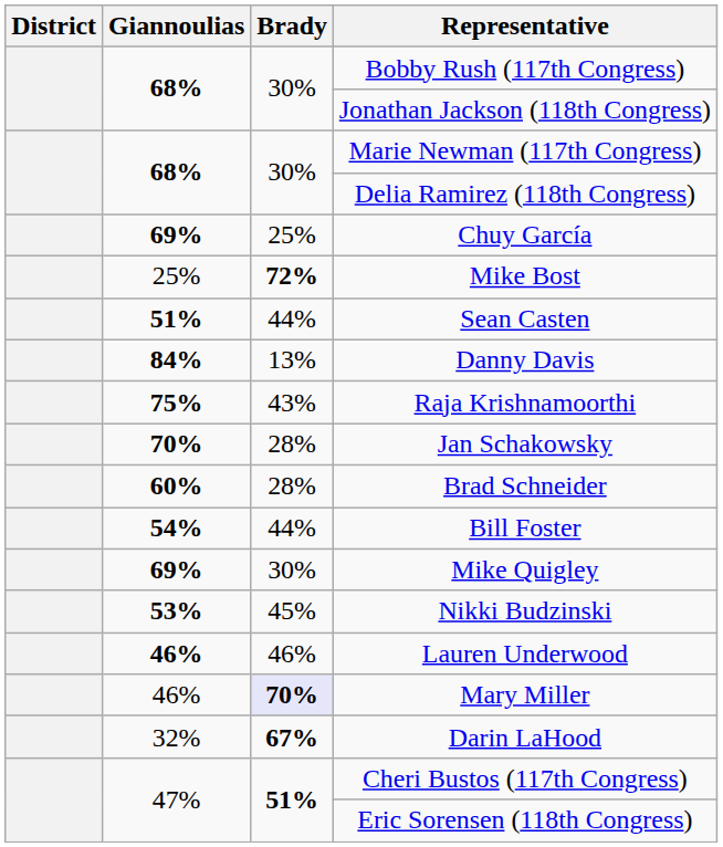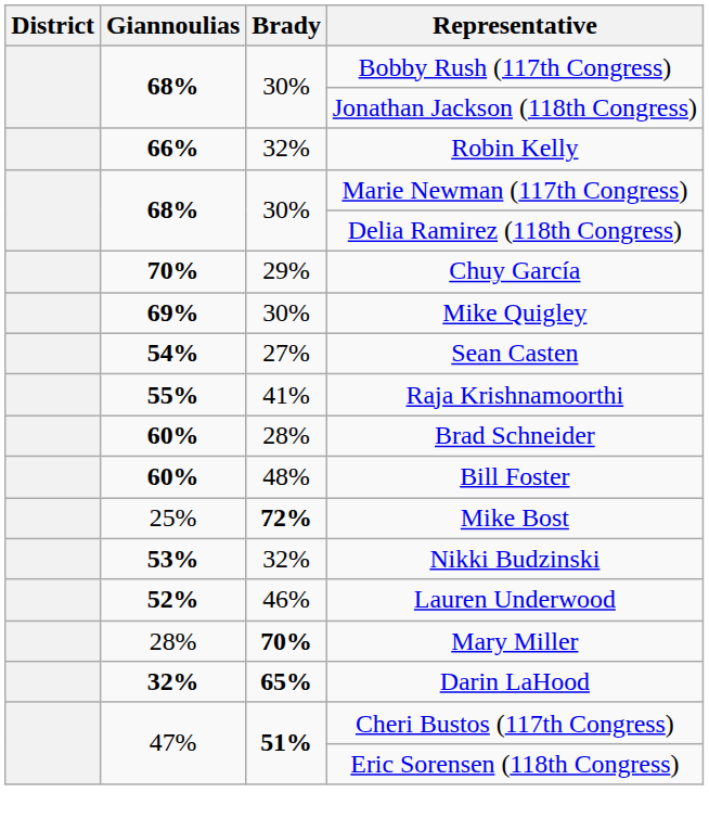 <table class="wikitable sortable">
 <tr>
 <th>District</th>
 <th>Giannoulias</th>
 <th>Brady</th>
 <th>Representative</th>
 </tr>
 <tr align=center>
 <th rowspan=2 ></th>
 <td rowspan=2><strong>68%</strong></td>
 <td rowspan=2>30%</td>
 <td><a href='#'>Bobby Rush</a> (<a href='#'>117th Congress</a>)</td>
 </tr>
 <tr align=center>
 <td><a href='#'>Jonathan Jackson</a> (<a href='#'>118th Congress</a>)</td>
 </tr>
 <tr align=center>
+<th></th>
+<td><strong>66%</strong></td>
+<td>32%</td>
+<td><a href='#'>Robin Kelly</a></td>
+</tr>
+<tr align=center>
 <th rowspan=2 ></th>
 <td rowspan=2><strong>68%</strong></td>
 <td rowspan=2>30%</td>
 <td><a href='#'>Marie Newman</a> (<a href='#'>117th Congress</a>)</td>
 </tr>
 <tr align=center>
 <td><a href='#'>Delia Ramirez</a> (<a href='#'>118th Congress</a>)</td>
 </tr>
 <tr align=center>
 <th></th>
+<td><strong>70%</strong></td>
+<td>29%</td>
+<td><a href='#'>Chuy García</a></td>
+</tr>
+<tr align=center>
+<th></th>
 <td><strong>69%</strong></td>
-<td>25%</td>
-<td><a href='#'>Chuy García</a></td>
+<td>30%</td>
+<td><a href='#'>Mike Quigley</a></td>
+</tr>
+<tr align=center>
+<th></th>
+<td><strong>54%</strong></td>
+<td>27%</td>
+<td><a href='#'>Sean Casten</a></td>
+</tr>
+<tr align=center>
+<th></th>
+<td><strong>55%</strong></td>
+<td>41%</td>
+<td><a href='#'>Raja Krishnamoorthi</a></td>
+</tr>
+<tr align=center>
+<th></th>
+<td><strong>60%</strong></td>
+<td>28%</td>
+<td><a href='#'>Brad Schneider</a></td>
+</tr>
+<tr align=center>
+<th></th>
+<td><strong>60%</strong></td>
+<td>48%</td>
+<td><a href='#'>Bill Foster</a></td>
 </tr>
 <tr align=center>
 <th></th>
 <td>25%</td>
 <td><strong>72%</strong></td>
 <td><a href='#'>Mike Bost</a></td>
 </tr>
 <tr align=center>
 <th></th>
-<td><strong>51%</strong></td>
-<td>44%</td>
-<td><a href='#'>Sean Casten</a></td>
-</tr>
-<tr align=center>
-<th></th>
-<td><strong>84%</strong></td>
-<td>13%</td>
-<td><a href='#'>Danny Davis</a></td>
-</tr>
-<tr align=center>
-<th></th>
-<td><strong>75%</strong></td>
-<td>43%</td>
-<td><a href='#'>Raja Krishnamoorthi</a></td>
-</tr>
-<tr align=center>
-<th></th>
-<td><strong>70%</strong></td>
-<td>28%</td>
-<td><a href='#'>Jan Schakowsky</a></td>
-</tr>
-<tr align=center>
-<th></th>
-<td><strong>60%</strong></td>
-<td>28%</td>
-<td><a href='#'>Brad Schneider</a></td>
-</tr>
-<tr align=center>
-<th></th>
-<td><strong>54%</strong></td>
-<td>44%</td>
-<td><a href='#'>Bill Foster</a></td>
-</tr>
-<tr align=center>
-<th></th>
-<td><strong>69%</strong></td>
-<td>30%</td>
-<td><a href='#'>Mike Quigley</a></td>
-</tr>
-<tr align=center>
-<th></th>
 <td><strong>53%</strong></td>
-<td>45%</td>
+<td>32%</td>
 <td><a href='#'>Nikki Budzinski</a></td>
 </tr>
 <tr align=center>
 <th></th>
-<td><strong>46%</strong></td>
+<td><strong>52%</strong></td>
 <td>46%</td>
 <td><a href='#'>Lauren Underwood</a></td>
 </tr>
 <tr align=center>
 <th></th>
-<td>46%</td>
-<td style="background: lavender;"><strong>70%</strong></td>
+<td>28%</td>
+<td><strong>70%</strong></td>
 <td><a href='#'>Mary Miller</a></td>
 </tr>
 <tr align=center>
 <th></th>
-<td>32%</td>
-<td><strong>67%</strong></td>
+<td><strong>32%</strong></td>
+<td><strong>65%</strong></td>
 <td><a href='#'>Darin LaHood</a></td>
 </tr>
 <tr align=center>
 <th rowspan=2 ></th>
 <td rowspan=2>47%</td>
 <td rowspan=2><strong>51%</strong></td>
 <td><a href='#'>Cheri Bustos</a> (<a href='#'>117th Congress</a>)</td>
 </tr>
 <tr align=center>
 <td><a href='#'>Eric Sorensen</a> (<a href='#'>118th Congress</a>)</td>
 </tr>
 </table>
